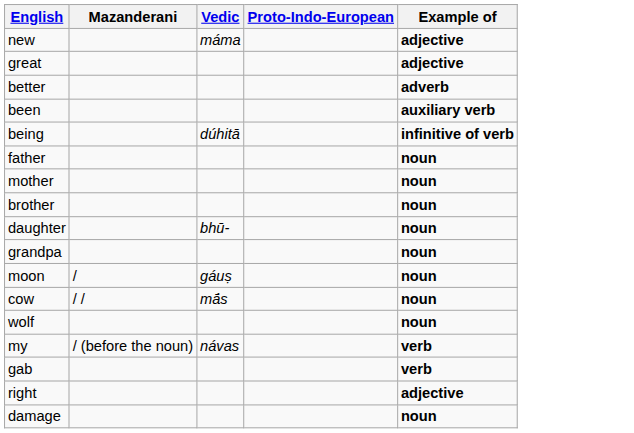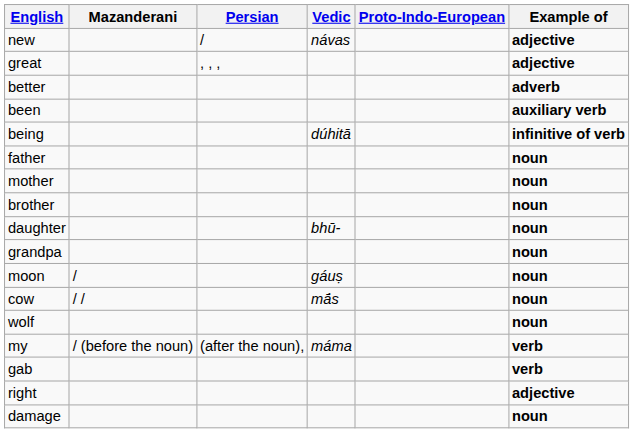 <table class="wikitable" style="font-size: 88%">
 <tr>
 <th><a href='#'>English</a></th>
 <th>Mazanderani</th>
+<th><a href='#'>Persian</a></th>
 <th><a href='#'>Vedic</a></th>
 <th><a href='#'>Proto-Indo-European</a></th>
 <th>Example of</th>
 </tr>
 <tr>
 <td>new</td>
 <td></td>
-<td lang="vsn-Latn" style="font-style:italic;">máma</td>
+<td> / </td>
+<td lang="vsn-Latn" style="font-style:italic;">návas</td>
 <td></td>
 <td><strong>adjective</strong></td>
 </tr>
 <tr>
 <td>great</td>
 <td></td>
+<td>, , , </td>
 <td></td>
 <td></td>
 <td><strong>adjective</strong></td>
 </tr>
 <tr>
 <td>better</td>
+<td></td>
 <td></td>
 <td></td>
 <td></td>
 <td><strong>adverb</strong></td>
 </tr>
 <tr>
 <td>been</td>
 <td></td>
 <td></td>
 <td></td>
+<td></td>
 <td><strong>auxiliary verb</strong></td>
 </tr>
 <tr>
 <td>being</td>
+<td></td>
 <td></td>
 <td lang="vsn-Latn" style="font-style:italic;">dúhitā</td>
 <td></td>
 <td><strong>infinitive of verb</strong></td>
 </tr>
 <tr>
 <td>father</td>
 <td></td>
 <td></td>
 <td></td>
+<td></td>
 <td><strong>noun</strong></td>
 </tr>
 <tr>
 <td>mother</td>
+<td></td>
 <td></td>
 <td></td>
 <td></td>
 <td><strong>noun</strong></td>
 </tr>
 <tr>
 <td>brother</td>
 <td></td>
 <td></td>
 <td></td>
+<td></td>
 <td><strong>noun</strong></td>
 </tr>
 <tr>
 <td>daughter</td>
+<td></td>
 <td></td>
 <td lang="vsn-Latn" style="font-style:italic;">bhū-</td>
 <td></td>
 <td><strong>noun</strong></td>
 </tr>
 <tr>
 <td>grandpa</td>
 <td></td>
 <td></td>
 <td></td>
+<td></td>
 <td><strong>noun</strong></td>
 </tr>
 <tr>
 <td>moon</td>
 <td> / </td>
+<td></td>
 <td lang="vsn-Latn" style="font-style:italic;">gáuṣ</td>
 <td></td>
 <td><strong>noun</strong></td>
 </tr>
 <tr>
 <td>cow</td>
 <td> /  / </td>
+<td></td>
 <td lang="vsn-Latn" style="font-style:italic;">mā́s</td>
 <td></td>
 <td><strong>noun</strong></td>
 </tr>
 <tr>
 <td>wolf</td>
 <td></td>
 <td></td>
 <td></td>
+<td></td>
 <td><strong>noun</strong></td>
 </tr>
 <tr>
 <td>my</td>
 <td> /  (before the noun)</td>
-<td lang="vsn-Latn" style="font-style:italic;">návas</td>
+<td> (after the noun), </td>
+<td lang="vsn-Latn" style="font-style:italic;">máma</td>
 <td></td>
 <td><strong>verb</strong></td>
 </tr>
 <tr>
 <td>gab</td>
+<td></td>
 <td></td>
 <td></td>
 <td></td>
 <td><strong>verb</strong></td>
 </tr>
 <tr>
 <td>right</td>
 <td></td>
 <td></td>
 <td></td>
+<td></td>
 <td><strong>adjective</strong></td>
 </tr>
 <tr>
 <td>damage</td>
 <td></td>
 <td></td>
 <td></td>
+<td></td>
 <td><strong>noun</strong></td>
 </tr>
 </table>
